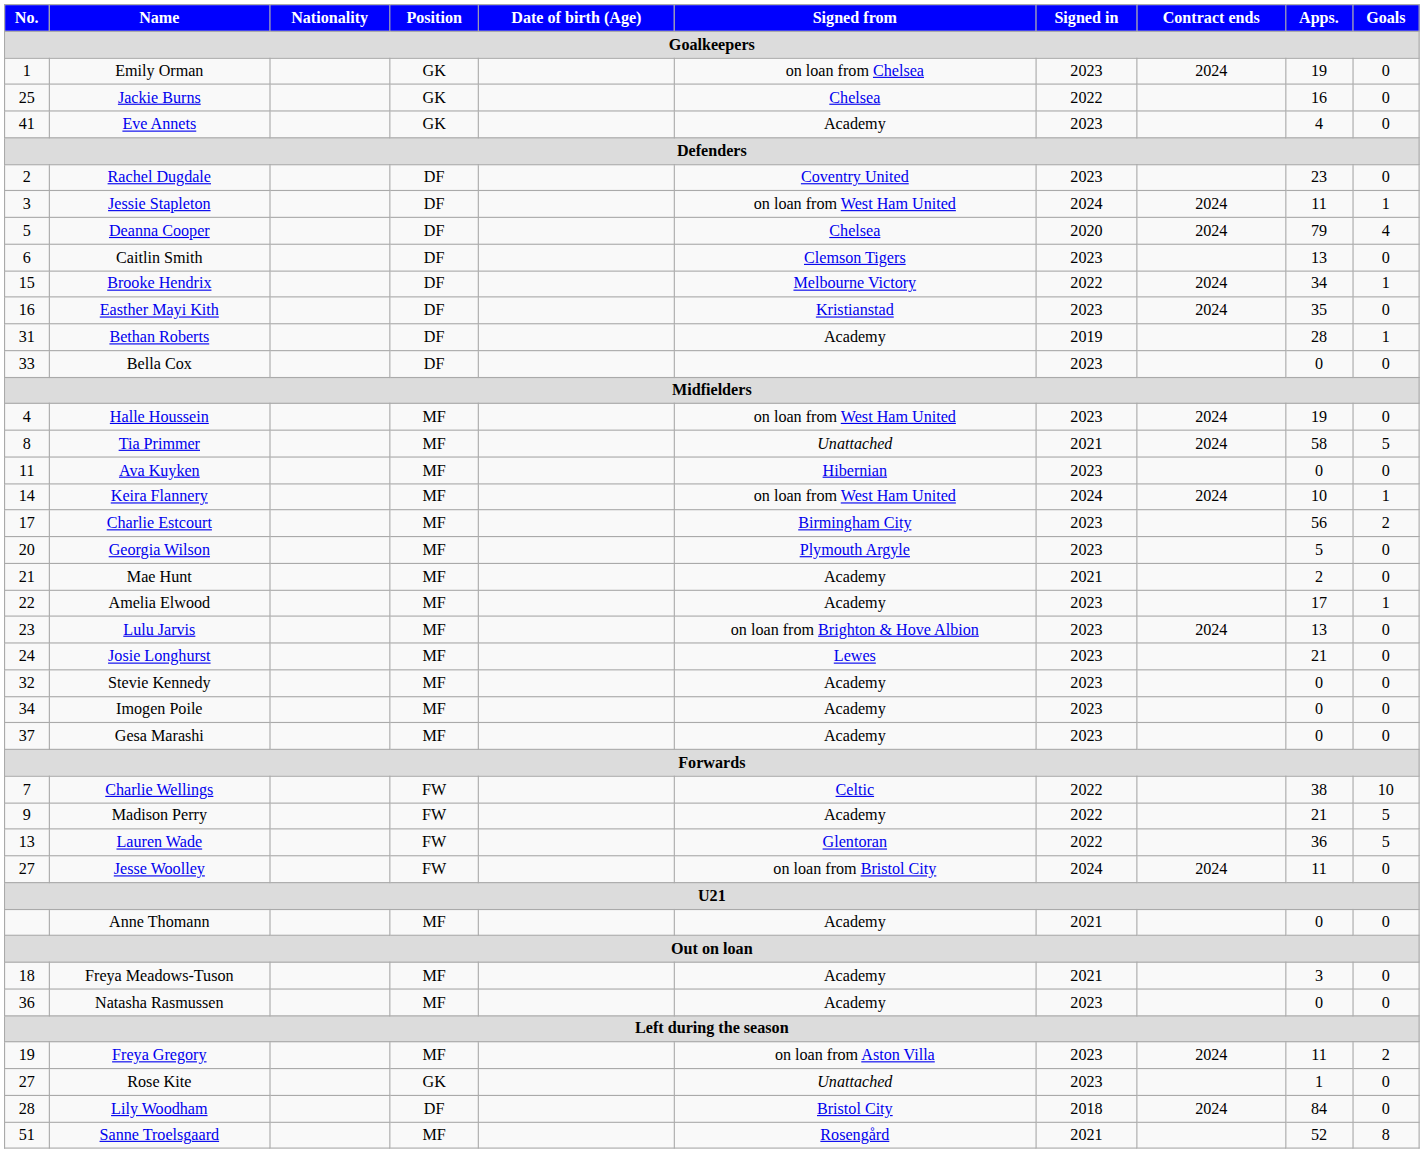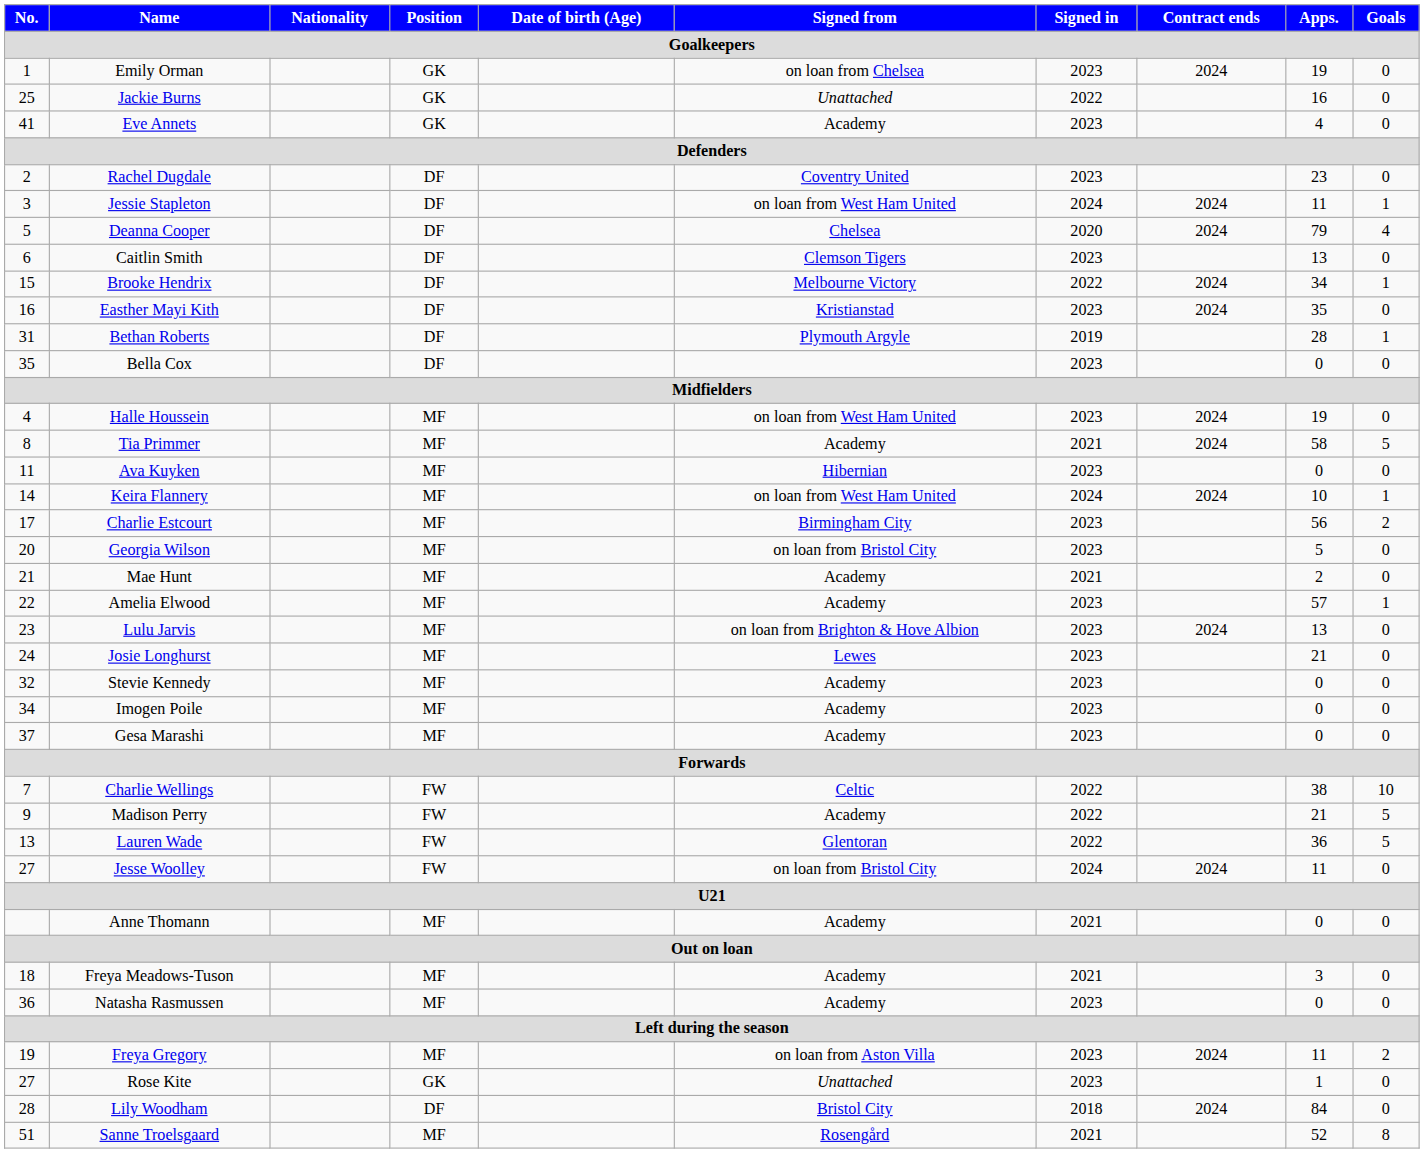 <table class="wikitable"  style="text-align:center; font-size:90%; width:100%;">
 <tr>
 <th style="background:#00f; color:white; text-align:center;">No.</th>
 <th style="background:#00f; color:white; text-align:center;">Name</th>
 <th style="background:#00f; color:white; text-align:center;">Nationality</th>
 <th style="background:#00f; color:white; text-align:center;">Position</th>
 <th style="background:#00f; color:white; text-align:center;">Date of birth (Age)</th>
 <th style="background:#00f; color:white; text-align:center;">Signed from</th>
 <th style="background:#00f; color:white; text-align:center;">Signed in</th>
 <th style="background:#00f; color:white; text-align:center;">Contract ends</th>
 <th style="background:#00f; color:white; text-align:center;">Apps.</th>
 <th style="background:#00f; color:white; text-align:center;">Goals</th>
 </tr>
 <tr>
 <th colspan="11"  style="background:#dcdcdc; text-align:center;">Goalkeepers</th>
 </tr>
 <tr>
 <td>1</td>
 <td>Emily Orman</td>
 <td></td>
 <td>GK</td>
 <td></td>
 <td>on loan from <a href='#'>Chelsea</a></td>
 <td>2023</td>
 <td>2024</td>
 <td>19</td>
 <td>0</td>
 </tr>
 <tr>
 <td>25</td>
 <td><a href='#'>Jackie Burns</a></td>
 <td></td>
 <td>GK</td>
 <td></td>
-<td><a href='#'>Chelsea</a></td>
+<td><em>Unattached</em></td>
 <td>2022</td>
 <td></td>
 <td>16</td>
 <td>0</td>
 </tr>
 <tr>
 <td>41</td>
 <td><a href='#'>Eve Annets</a></td>
 <td></td>
 <td>GK</td>
 <td></td>
 <td>Academy</td>
 <td>2023</td>
 <td></td>
 <td>4</td>
 <td>0</td>
 </tr>
 <tr>
 <th colspan="11"  style="background:#dcdcdc; text-align:center;">Defenders</th>
 </tr>
 <tr>
 <td>2</td>
 <td><a href='#'>Rachel Dugdale</a></td>
 <td></td>
 <td>DF</td>
 <td></td>
 <td><a href='#'>Coventry United</a></td>
 <td>2023</td>
 <td></td>
 <td>23</td>
 <td>0</td>
 </tr>
 <tr>
 <td>3</td>
 <td><a href='#'>Jessie Stapleton</a></td>
 <td></td>
 <td>DF</td>
 <td></td>
 <td>on loan from <a href='#'>West Ham United</a></td>
 <td>2024</td>
 <td>2024</td>
 <td>11</td>
 <td>1</td>
 </tr>
 <tr>
 <td>5</td>
 <td><a href='#'>Deanna Cooper</a></td>
 <td></td>
 <td>DF</td>
 <td></td>
 <td><a href='#'>Chelsea</a></td>
 <td>2020</td>
 <td>2024</td>
 <td>79</td>
 <td>4</td>
 </tr>
 <tr>
 <td>6</td>
 <td>Caitlin Smith</td>
 <td></td>
 <td>DF</td>
 <td></td>
 <td><a href='#'>Clemson Tigers</a></td>
 <td>2023</td>
 <td></td>
 <td>13</td>
 <td>0</td>
 </tr>
 <tr>
 <td>15</td>
 <td><a href='#'>Brooke Hendrix</a></td>
 <td></td>
 <td>DF</td>
 <td></td>
 <td><a href='#'>Melbourne Victory</a></td>
 <td>2022</td>
 <td>2024</td>
 <td>34</td>
 <td>1</td>
 </tr>
 <tr>
 <td>16</td>
 <td><a href='#'>Easther Mayi Kith</a></td>
 <td></td>
 <td>DF</td>
 <td></td>
 <td><a href='#'>Kristianstad</a></td>
 <td>2023</td>
 <td>2024</td>
 <td>35</td>
 <td>0</td>
 </tr>
 <tr>
 <td>31</td>
 <td><a href='#'>Bethan Roberts</a></td>
 <td></td>
 <td>DF</td>
 <td></td>
-<td>Academy</td>
+<td><a href='#'>Plymouth Argyle</a></td>
 <td>2019</td>
 <td></td>
 <td>28</td>
 <td>1</td>
 </tr>
 <tr>
-<td>33</td>
+<td>35</td>
 <td>Bella Cox</td>
 <td></td>
 <td>DF</td>
 <td></td>
 <td></td>
 <td>2023</td>
 <td></td>
 <td>0</td>
 <td>0</td>
 </tr>
 <tr>
 <th colspan="11"  style="background:#dcdcdc; text-align:center;">Midfielders</th>
 </tr>
 <tr>
 <td>4</td>
 <td><a href='#'>Halle Houssein</a></td>
 <td></td>
 <td>MF</td>
 <td></td>
 <td>on loan from <a href='#'>West Ham United</a></td>
 <td>2023</td>
 <td>2024</td>
 <td>19</td>
 <td>0</td>
 </tr>
 <tr>
 <td>8</td>
 <td><a href='#'>Tia Primmer</a></td>
 <td></td>
 <td>MF</td>
 <td></td>
-<td><em>Unattached</em></td>
+<td>Academy</td>
 <td>2021</td>
 <td>2024</td>
 <td>58</td>
 <td>5</td>
 </tr>
 <tr>
 <td>11</td>
 <td><a href='#'>Ava Kuyken</a></td>
 <td></td>
 <td>MF</td>
 <td></td>
 <td><a href='#'>Hibernian</a></td>
 <td>2023</td>
 <td></td>
 <td>0</td>
 <td>0</td>
 </tr>
 <tr>
 <td>14</td>
 <td><a href='#'>Keira Flannery</a></td>
 <td></td>
 <td>MF</td>
 <td></td>
 <td>on loan from <a href='#'>West Ham United</a></td>
 <td>2024</td>
 <td>2024</td>
 <td>10</td>
 <td>1</td>
 </tr>
 <tr>
 <td>17</td>
 <td><a href='#'>Charlie Estcourt</a></td>
 <td></td>
 <td>MF</td>
 <td></td>
 <td><a href='#'>Birmingham City</a></td>
 <td>2023</td>
 <td></td>
 <td>56</td>
 <td>2</td>
 </tr>
 <tr>
 <td>20</td>
 <td><a href='#'>Georgia Wilson</a></td>
 <td></td>
 <td>MF</td>
 <td></td>
-<td><a href='#'>Plymouth Argyle</a></td>
+<td>on loan from <a href='#'>Bristol City</a></td>
 <td>2023</td>
 <td></td>
 <td>5</td>
 <td>0</td>
 </tr>
 <tr>
 <td>21</td>
 <td>Mae Hunt</td>
 <td></td>
 <td>MF</td>
 <td></td>
 <td>Academy</td>
 <td>2021</td>
 <td></td>
 <td>2</td>
 <td>0</td>
 </tr>
 <tr>
 <td>22</td>
 <td>Amelia Elwood</td>
 <td></td>
 <td>MF</td>
 <td></td>
 <td>Academy</td>
 <td>2023</td>
 <td></td>
-<td>17</td>
+<td>57</td>
 <td>1</td>
 </tr>
 <tr>
 <td>23</td>
 <td><a href='#'>Lulu Jarvis</a></td>
 <td></td>
 <td>MF</td>
 <td></td>
 <td>on loan from <a href='#'>Brighton & Hove Albion</a></td>
 <td>2023</td>
 <td>2024</td>
 <td>13</td>
 <td>0</td>
 </tr>
 <tr>
 <td>24</td>
 <td><a href='#'>Josie Longhurst</a></td>
 <td></td>
 <td>MF</td>
 <td></td>
 <td><a href='#'>Lewes</a></td>
 <td>2023</td>
 <td></td>
 <td>21</td>
 <td>0</td>
 </tr>
 <tr>
 <td>32</td>
 <td>Stevie Kennedy</td>
 <td></td>
 <td>MF</td>
 <td></td>
 <td>Academy</td>
 <td>2023</td>
 <td></td>
 <td>0</td>
 <td>0</td>
 </tr>
 <tr>
 <td>34</td>
 <td>Imogen Poile</td>
 <td></td>
 <td>MF</td>
 <td></td>
 <td>Academy</td>
 <td>2023</td>
 <td></td>
 <td>0</td>
 <td>0</td>
 </tr>
 <tr>
 <td>37</td>
 <td>Gesa Marashi</td>
 <td></td>
 <td>MF</td>
 <td></td>
 <td>Academy</td>
 <td>2023</td>
 <td></td>
 <td>0</td>
 <td>0</td>
 </tr>
 <tr>
 <th colspan="11"  style="background:#dcdcdc; text-align:center;">Forwards</th>
 </tr>
 <tr>
 <td>7</td>
 <td><a href='#'>Charlie Wellings</a></td>
 <td></td>
 <td>FW</td>
 <td></td>
 <td><a href='#'>Celtic</a></td>
 <td>2022</td>
 <td></td>
 <td>38</td>
 <td>10</td>
 </tr>
 <tr>
 <td>9</td>
 <td>Madison Perry</td>
 <td></td>
 <td>FW</td>
 <td></td>
 <td>Academy</td>
 <td>2022</td>
 <td></td>
 <td>21</td>
 <td>5</td>
 </tr>
 <tr>
 <td>13</td>
 <td><a href='#'>Lauren Wade</a></td>
 <td></td>
 <td>FW</td>
 <td></td>
 <td><a href='#'>Glentoran</a></td>
 <td>2022</td>
 <td></td>
 <td>36</td>
 <td>5</td>
 </tr>
 <tr>
 <td>27</td>
 <td><a href='#'>Jesse Woolley</a></td>
 <td></td>
 <td>FW</td>
 <td></td>
 <td>on loan from <a href='#'>Bristol City</a></td>
 <td>2024</td>
 <td>2024</td>
 <td>11</td>
 <td>0</td>
 </tr>
 <tr>
 <th colspan="11"  style="background:#dcdcdc; text-align:center;">U21</th>
 </tr>
 <tr>
 <td></td>
 <td>Anne Thomann</td>
 <td></td>
 <td>MF</td>
 <td></td>
 <td>Academy</td>
 <td>2021</td>
 <td></td>
 <td>0</td>
 <td>0</td>
 </tr>
 <tr>
 <th colspan="11"  style="background:#dcdcdc; text-align:center;">Out on loan</th>
 </tr>
 <tr>
 <td>18</td>
 <td>Freya Meadows-Tuson</td>
 <td></td>
 <td>MF</td>
 <td></td>
 <td>Academy</td>
 <td>2021</td>
 <td></td>
 <td>3</td>
 <td>0</td>
 </tr>
 <tr>
 <td>36</td>
 <td>Natasha Rasmussen</td>
 <td></td>
 <td>MF</td>
 <td></td>
 <td>Academy</td>
 <td>2023</td>
 <td></td>
 <td>0</td>
 <td>0</td>
 </tr>
 <tr>
 <th colspan="11"  style="background:#dcdcdc; text-align:center;">Left during the season</th>
 </tr>
 <tr>
 <td>19</td>
 <td><a href='#'>Freya Gregory</a></td>
 <td></td>
 <td>MF</td>
 <td></td>
 <td>on loan from <a href='#'>Aston Villa</a></td>
 <td>2023</td>
 <td>2024</td>
 <td>11</td>
 <td>2</td>
 </tr>
 <tr>
 <td>27</td>
 <td>Rose Kite</td>
 <td></td>
 <td>GK</td>
 <td></td>
 <td><em>Unattached</em></td>
 <td>2023</td>
 <td></td>
 <td>1</td>
 <td>0</td>
 </tr>
 <tr>
 <td>28</td>
 <td><a href='#'>Lily Woodham</a></td>
 <td></td>
 <td>DF</td>
 <td></td>
 <td><a href='#'>Bristol City</a></td>
 <td>2018</td>
 <td>2024</td>
 <td>84</td>
 <td>0</td>
 </tr>
 <tr>
 <td>51</td>
 <td><a href='#'>Sanne Troelsgaard</a></td>
 <td></td>
 <td>MF</td>
 <td></td>
 <td><a href='#'>Rosengård</a></td>
 <td>2021</td>
 <td></td>
 <td>52</td>
 <td>8</td>
 </tr>
 </table>
